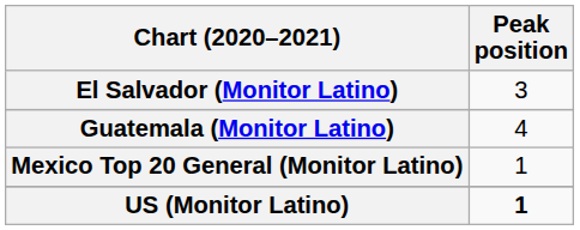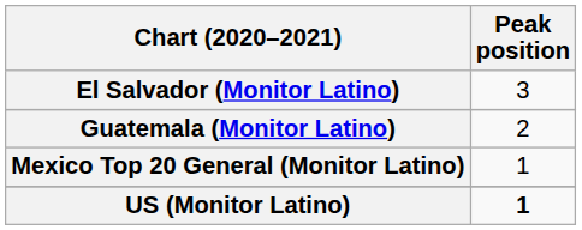 <table class="wikitable sortable plainrowheaders" style="text-align:center">
 <tr>
 <th scope="col">Chart (2020–2021)</th>
 <th scope="col">Peak<br>position</th>
 </tr>
 <tr>
 <th scope="row">El Salvador (<a href='#'>Monitor Latino</a>)</th>
 <td>3</td>
 </tr>
 <tr>
 </tr>
 <tr>
 <th scope="row">Guatemala (<a href='#'>Monitor Latino</a>)</th>
-<td>4</td>
+<td>2</td>
 </tr>
 <tr>
 <th scope="row">Mexico Top 20 General (Monitor Latino)</th>
 <td>1</td>
 </tr>
 <tr>
 </tr>
 <tr>
 </tr>
 <tr>
 </tr>
 <tr>
 </tr>
 <tr>
 <th scope="row">US (Monitor Latino)</th>
 <td><strong>1</strong></td>
 </tr>
 </table>
